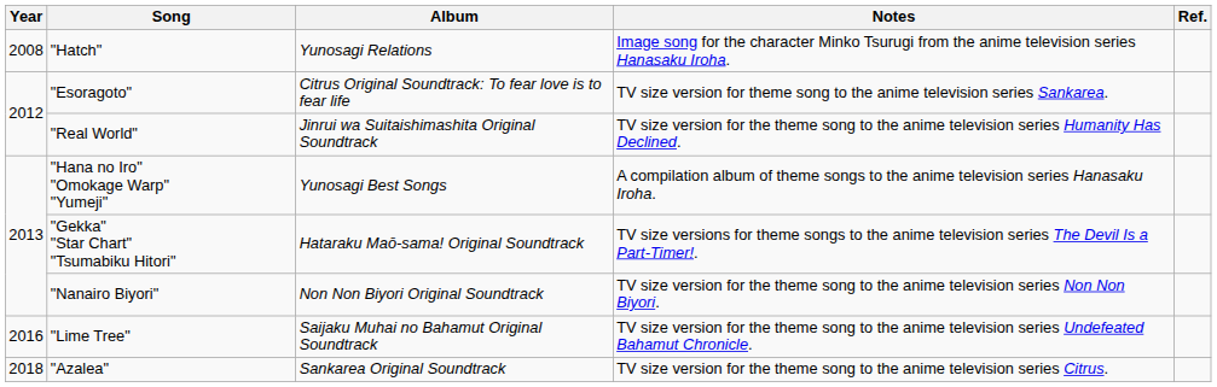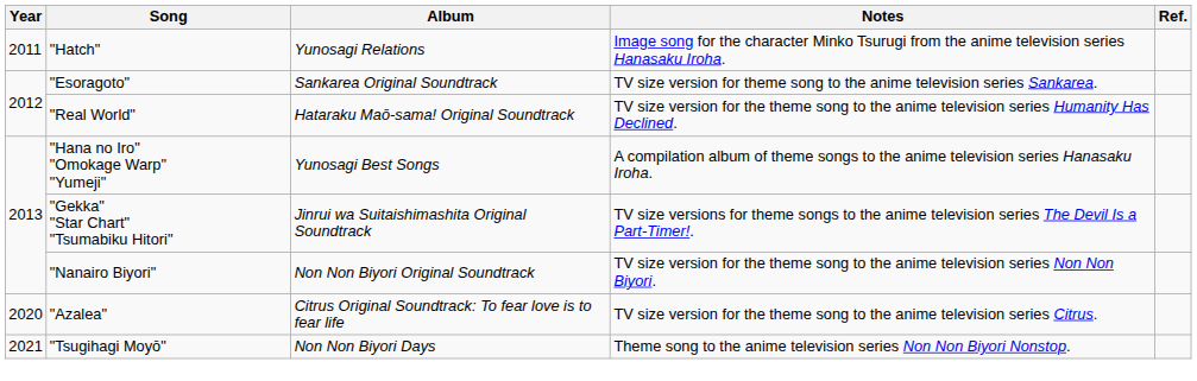 <table class="wikitable" border="1">
 <tr>
 <th rowspan="1">Year</th>
 <th rowspan="1" width="250">Song</th>
 <th rowspan="1">Album</th>
 <th rowspan="1">Notes</th>
 <th rowspan="1">Ref.</th>
 </tr>
 <tr>
-<td rowspan="1">2008</td>
+<td rowspan="1">2011</td>
 <td>"Hatch"</td>
 <td><em>Yunosagi Relations</em></td>
 <td><a href='#'>Image song</a> for the character Minko Tsurugi from the anime television series <em><a href='#'>Hanasaku Iroha</a></em>.</td>
 <td align="center"></td>
 </tr>
 <tr>
 <td rowspan="2">2012</td>
 <td>"Esoragoto"</td>
-<td><em>Citrus Original Soundtrack: To fear love is to fear life</em></td>
+<td><em>Sankarea Original Soundtrack</em></td>
 <td>TV size version for theme song to the anime television series <em><a href='#'>Sankarea</a></em>.</td>
 <td align="center"></td>
 </tr>
 <tr>
 <td>"Real World"</td>
-<td><em>Jinrui wa Suitaishimashita Original Soundtrack</em></td>
+<td><em>Hataraku Maō-sama! Original Soundtrack</em></td>
 <td>TV size version for the theme song to the anime television series <em><a href='#'>Humanity Has Declined</a></em>.</td>
 <td align="center"></td>
 </tr>
 <tr>
 <td rowspan="3">2013</td>
 <td>"Hana no Iro"<br>"Omokage Warp"<br>"Yumeji"</td>
 <td><em>Yunosagi Best Songs</em></td>
 <td>A compilation album of theme songs to the anime television series <em>Hanasaku Iroha</em>.</td>
 <td align="center"></td>
 </tr>
 <tr>
 <td>"Gekka"<br>"Star Chart"<br>"Tsumabiku Hitori"</td>
-<td><em>Hataraku Maō-sama! Original Soundtrack</em></td>
+<td><em>Jinrui wa Suitaishimashita Original Soundtrack</em></td>
 <td>TV size versions for theme songs to the anime television series <em><a href='#'>The Devil Is a Part-Timer!</a></em>.</td>
 <td align="center"></td>
 </tr>
 <tr>
 <td>"Nanairo Biyori"</td>
 <td><em>Non Non Biyori Original Soundtrack</em></td>
 <td>TV size version for the theme song to the anime television series <em><a href='#'>Non Non Biyori</a></em>.</td>
 <td align="center"></td>
 </tr>
 <tr>
-<td>2016</td>
-<td>"Lime Tree"</td>
-<td><em>Saijaku Muhai no Bahamut Original Soundtrack</em></td>
-<td>TV size version for the theme song to the anime television series <em><a href='#'>Undefeated Bahamut Chronicle</a></em>.</td>
+<td>2020</td>
+<td>"Azalea"</td>
+<td><em>Citrus Original Soundtrack: To fear love is to fear life</em></td>
+<td>TV size version for the theme song to the anime television series <em><a href='#'>Citrus</a></em>.</td>
 <td align="center"></td>
 </tr>
 <tr>
-<td>2018</td>
-<td>"Azalea"</td>
-<td><em>Sankarea Original Soundtrack</em></td>
-<td>TV size version for the theme song to the anime television series <em><a href='#'>Citrus</a></em>.</td>
+<td>2021</td>
+<td>"Tsugihagi Moyō"</td>
+<td><em>Non Non Biyori Days</em></td>
+<td>Theme song to the anime television series <em><a href='#'>Non Non Biyori Nonstop</a></em>.</td>
 <td align="center"></td>
 </tr>
 </table>
